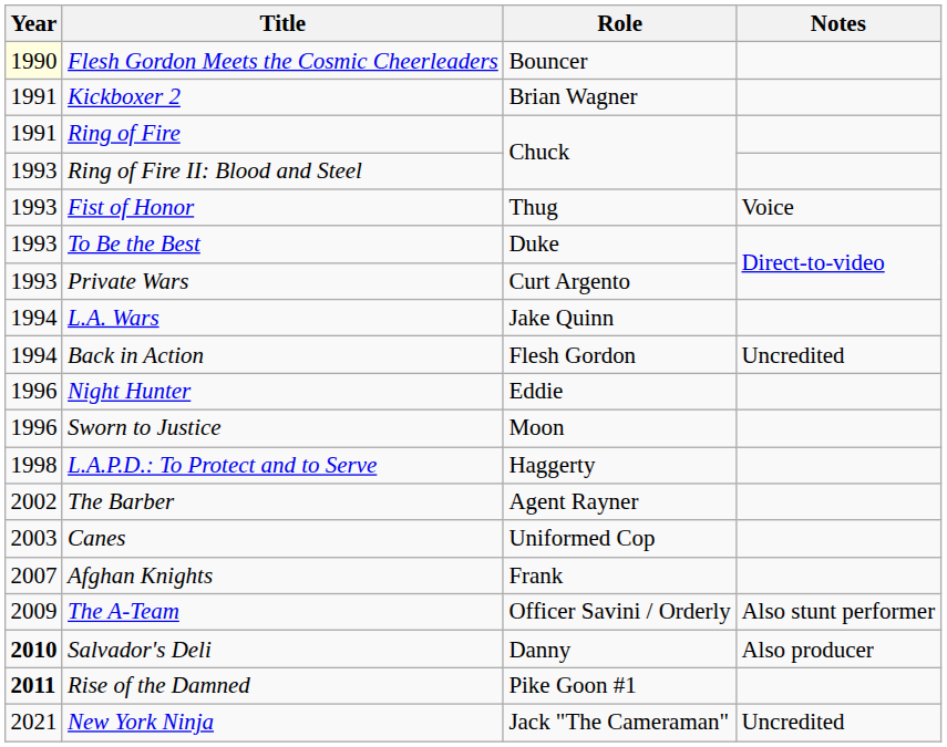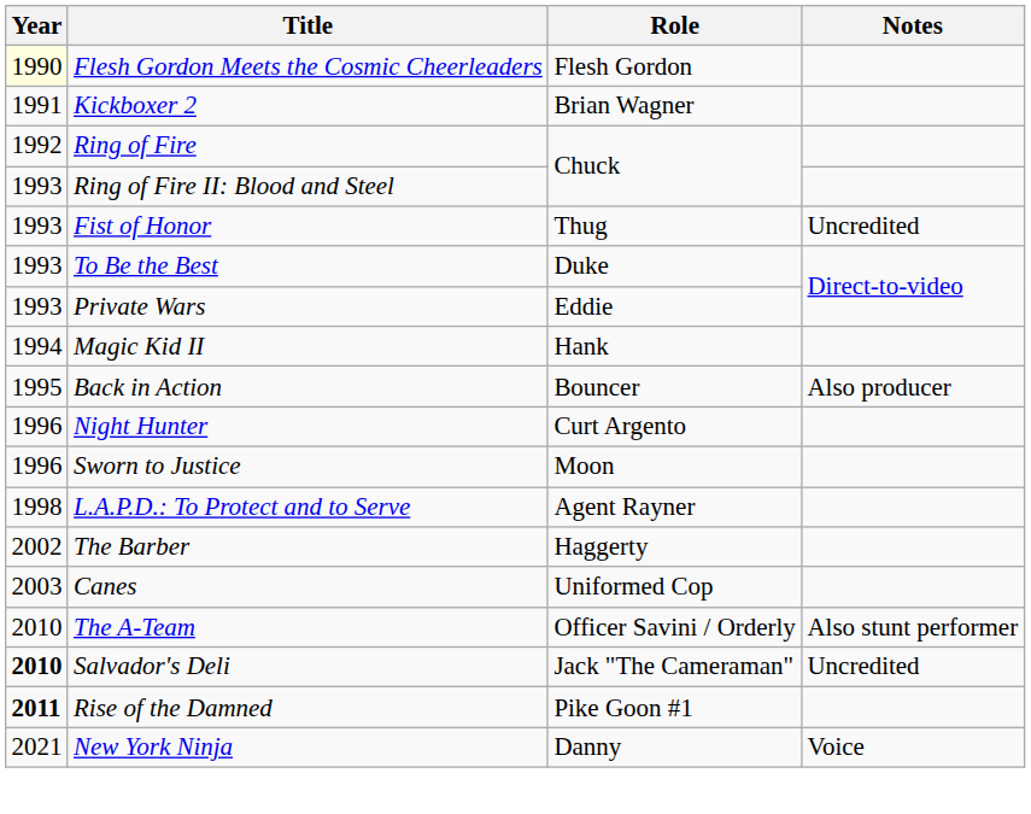 <table class="wikitable sortable">
 <tr>
 <th>Year</th>
 <th>Title</th>
 <th>Role</th>
 <th>Notes</th>
 </tr>
 <tr>
 <td style="background: lightyellow;">1990</td>
 <td><em><a href='#'>Flesh Gordon Meets the Cosmic Cheerleaders</a></em></td>
-<td>Bouncer</td>
+<td>Flesh Gordon</td>
 <td></td>
 </tr>
 <tr>
 <td>1991</td>
 <td><em><a href='#'>Kickboxer 2</a></em></td>
 <td>Brian Wagner</td>
 <td></td>
 </tr>
 <tr>
-<td>1991</td>
+<td>1992</td>
 <td><em><a href='#'>Ring of Fire</a></em></td>
 <td rowspan="2">Chuck</td>
 <td></td>
 </tr>
 <tr>
 <td>1993</td>
 <td><em>Ring of Fire II: Blood and Steel</em></td>
 <td></td>
 </tr>
 <tr>
 <td>1993</td>
 <td><em><a href='#'>Fist of Honor</a></em></td>
 <td>Thug</td>
-<td>Voice</td>
+<td>Uncredited</td>
 </tr>
 <tr>
 <td>1993</td>
 <td><em><a href='#'>To Be the Best</a></em></td>
 <td>Duke</td>
 <td rowspan="2"><a href='#'>Direct-to-video</a></td>
 </tr>
 <tr>
 <td>1993</td>
 <td><em>Private Wars</em></td>
-<td>Curt Argento</td>
+<td>Eddie</td>
 </tr>
 <tr>
 <td>1994</td>
-<td><em><a href='#'>L.A. Wars</a></em></td>
-<td>Jake Quinn</td>
+<td><em>Magic Kid II</em></td>
+<td>Hank</td>
 <td></td>
 </tr>
 <tr>
-<td>1994</td>
+<td>1995</td>
 <td><em>Back in Action</em></td>
-<td>Flesh Gordon</td>
-<td>Uncredited</td>
+<td>Bouncer</td>
+<td>Also producer</td>
 </tr>
 <tr>
 <td>1996</td>
 <td><a href='#'><em>Night Hunter</em></a></td>
-<td>Eddie</td>
+<td>Curt Argento</td>
 <td></td>
 </tr>
 <tr>
 <td>1996</td>
 <td><em>Sworn to Justice</em></td>
 <td>Moon</td>
 <td></td>
 </tr>
 <tr>
 <td>1998</td>
 <td><em><a href='#'>L.A.P.D.: To Protect and to Serve</a></em></td>
-<td>Haggerty</td>
+<td>Agent Rayner</td>
 <td></td>
 </tr>
 <tr>
 <td>2002</td>
 <td><em>The Barber</em></td>
-<td>Agent Rayner</td>
+<td>Haggerty</td>
 <td></td>
 </tr>
 <tr>
 <td>2003</td>
 <td><em>Canes</em></td>
 <td>Uniformed Cop</td>
 <td></td>
 </tr>
 <tr>
-<td>2007</td>
-<td><em>Afghan Knights</em></td>
-<td>Frank</td>
-<td></td>
-</tr>
-<tr>
-<td>2009</td>
+<td>2010</td>
 <td><a href='#'><em>The A-Team</em></a></td>
 <td>Officer Savini / Orderly</td>
 <td>Also stunt performer</td>
 </tr>
 <tr>
 <td><strong>2010</strong></td>
 <td><em>Salvador's Deli</em></td>
-<td>Danny</td>
-<td>Also producer</td>
+<td>Jack "The Cameraman"</td>
+<td>Uncredited</td>
 </tr>
 <tr>
 <td><strong>2011</strong></td>
 <td><em>Rise of the Damned</em></td>
 <td>Pike Goon #1</td>
 <td></td>
 </tr>
 <tr>
 <td>2021</td>
 <td><em><a href='#'>New York Ninja</a></em></td>
-<td>Jack "The Cameraman"</td>
-<td>Uncredited</td>
+<td>Danny</td>
+<td>Voice</td>
 </tr>
 </table>
